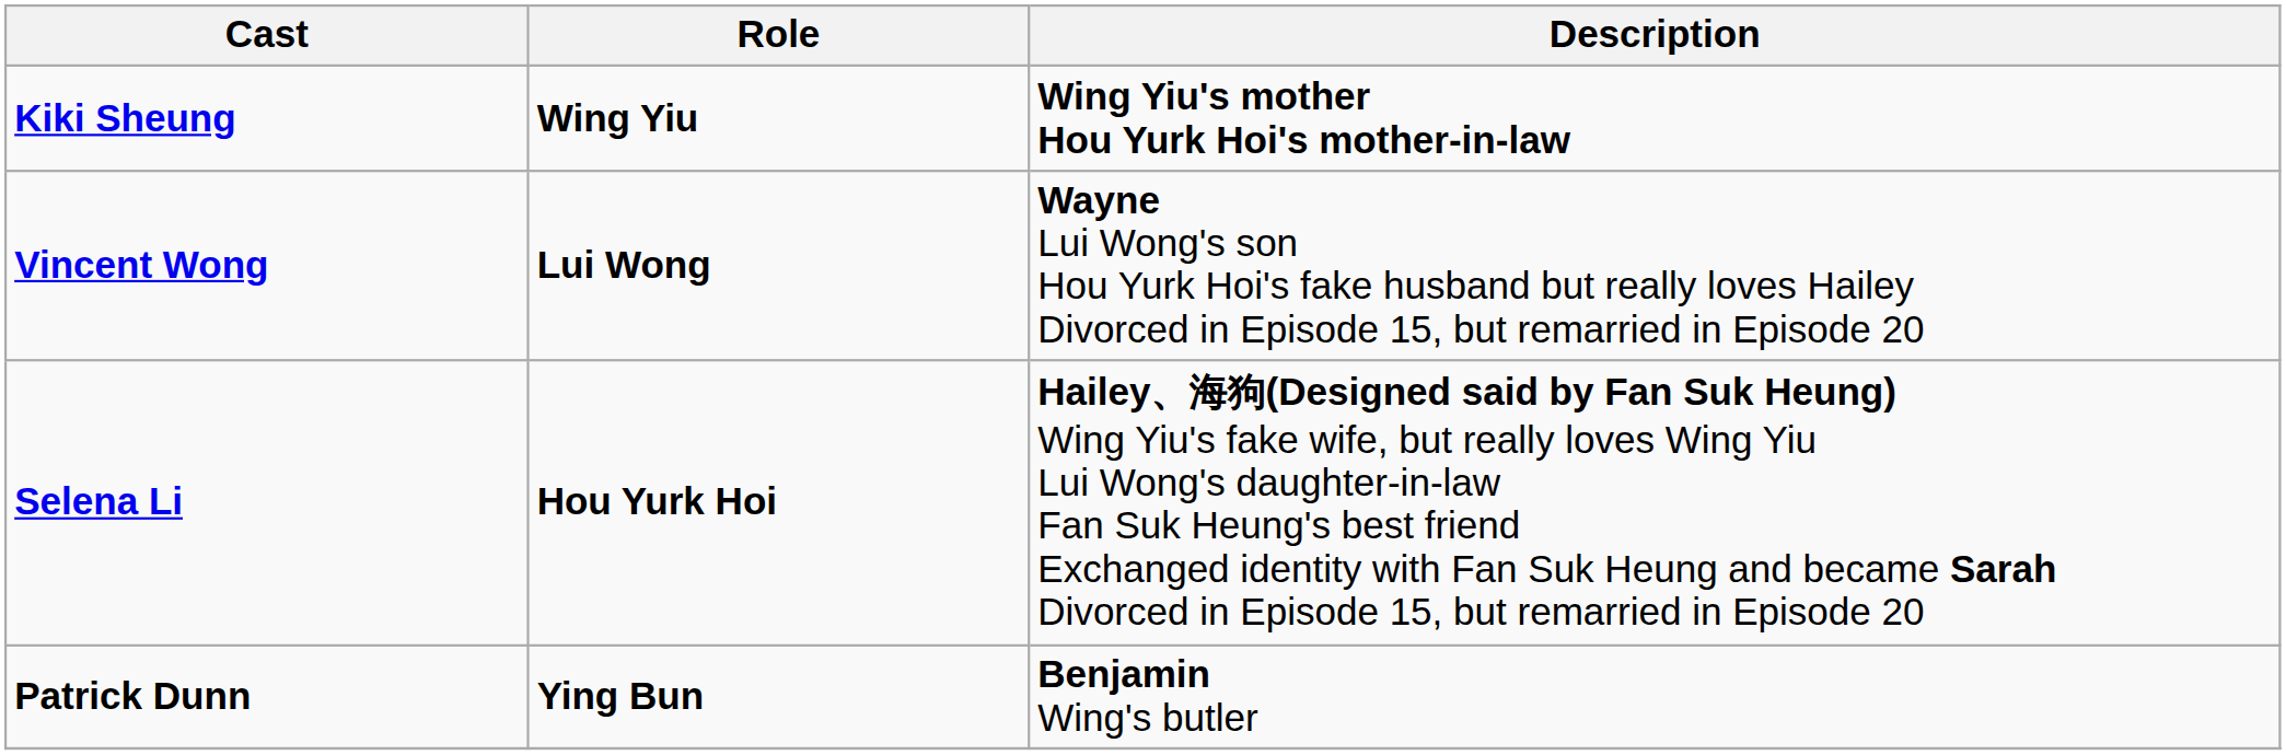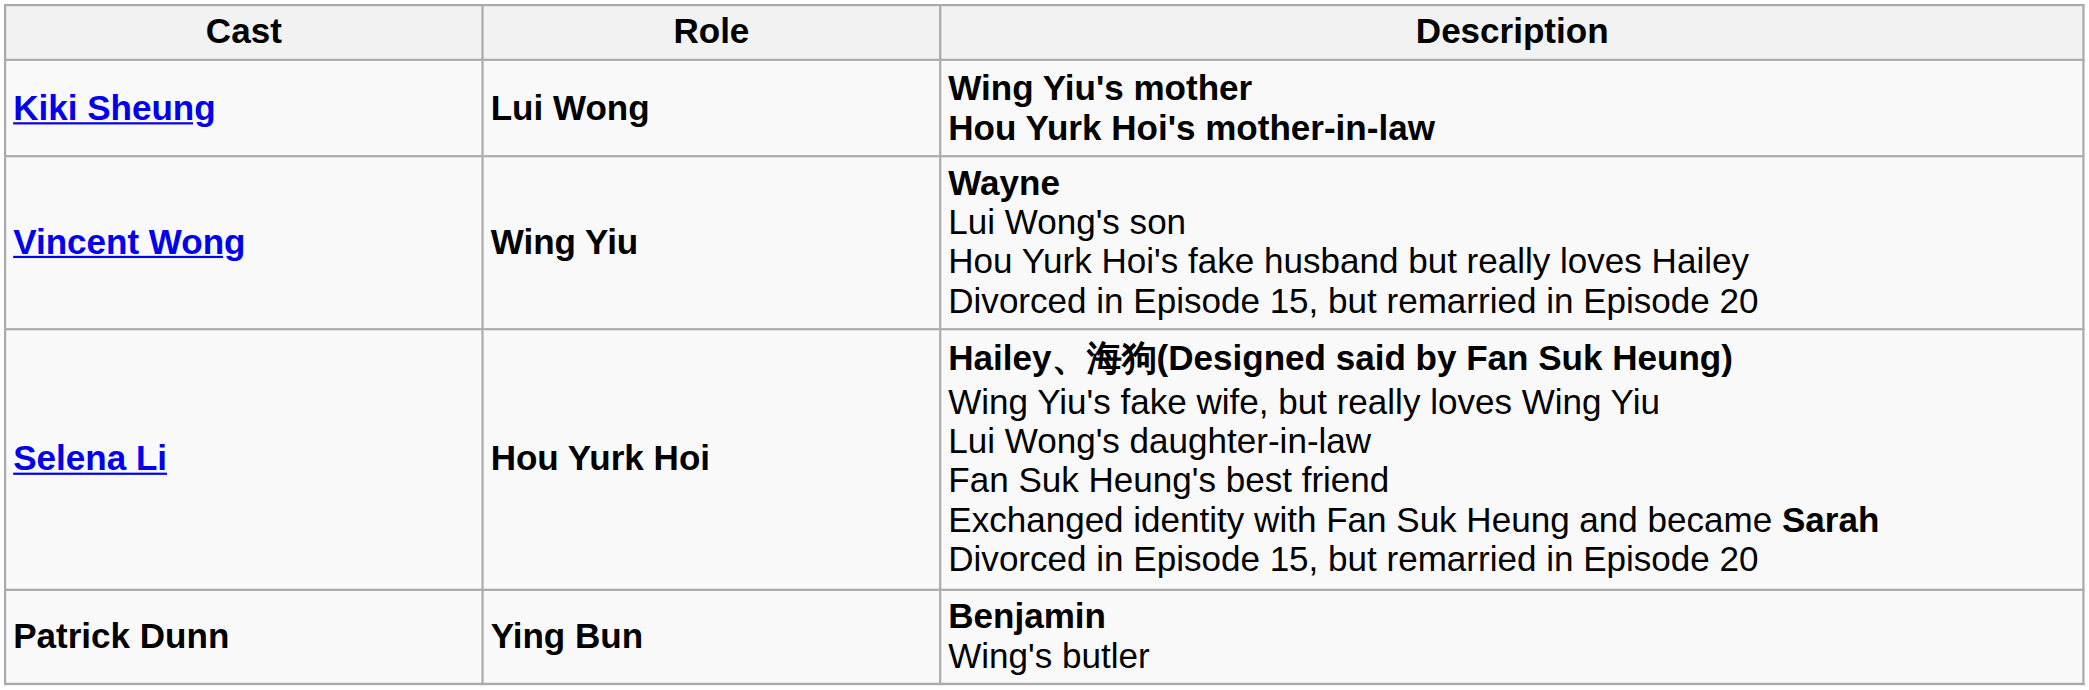 <table class="wikitable" width="60%">
 <tr>
 <th style="width:6%">Cast</th>
 <th style="width:6%">Role</th>
 <th style="width:15%">Description</th>
 </tr>
 <tr>
 <td><strong><a href='#'>Kiki Sheung</a></strong></td>
-<td><strong>Wing Yiu</strong></td>
+<td><strong>Lui Wong</strong></td>
 <td><strong>Wing Yiu's mother<br>Hou Yurk Hoi's mother-in-law</strong></td>
 </tr>
 <tr>
 <td><strong><a href='#'>Vincent Wong</a></strong></td>
-<td><strong>Lui Wong</strong></td>
+<td><strong>Wing Yiu</strong></td>
 <td><strong>Wayne</strong><br>Lui Wong's son<br>Hou Yurk Hoi's fake husband but really loves Hailey<br>Divorced in Episode 15, but remarried in Episode 20</td>
 </tr>
 <tr>
 <td><strong><a href='#'>Selena Li</a></strong></td>
 <td><strong>Hou Yurk Hoi</strong></td>
 <td><strong>Hailey、海狗(Designed said by Fan Suk Heung)</strong><br>Wing Yiu's fake wife, but really loves Wing Yiu<br>Lui Wong's daughter-in-law<br>Fan Suk Heung's best friend<br>Exchanged identity with Fan Suk Heung and became <strong>Sarah</strong><br>Divorced in Episode 15, but remarried in Episode 20</td>
 </tr>
 <tr>
 <td><strong>Patrick Dunn</strong></td>
 <td><strong>Ying Bun</strong></td>
 <td><strong>Benjamin</strong><br>Wing's butler</td>
 </tr>
 <tr>
 </tr>
 </table>
